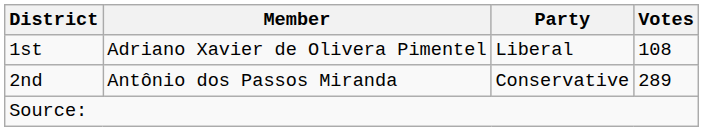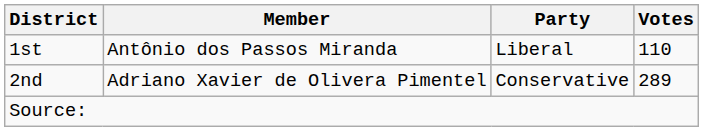 <table class="wikitable">
 <tr>
 <th>District</th>
 <th>Member</th>
 <th>Party</th>
 <th>Votes</th>
 </tr>
 <tr>
 <td>1st</td>
-<td>Adriano Xavier de Olivera Pimentel</td>
+<td>Antônio dos Passos Miranda</td>
 <td>Liberal</td>
-<td>108</td>
+<td>110</td>
 </tr>
 <tr>
 <td>2nd</td>
-<td>Antônio dos Passos Miranda</td>
+<td>Adriano Xavier de Olivera Pimentel</td>
 <td>Conservative</td>
 <td>289</td>
 </tr>
 <tr>
 <td colspan="4">Source: </td>
 </tr>
 </table>
